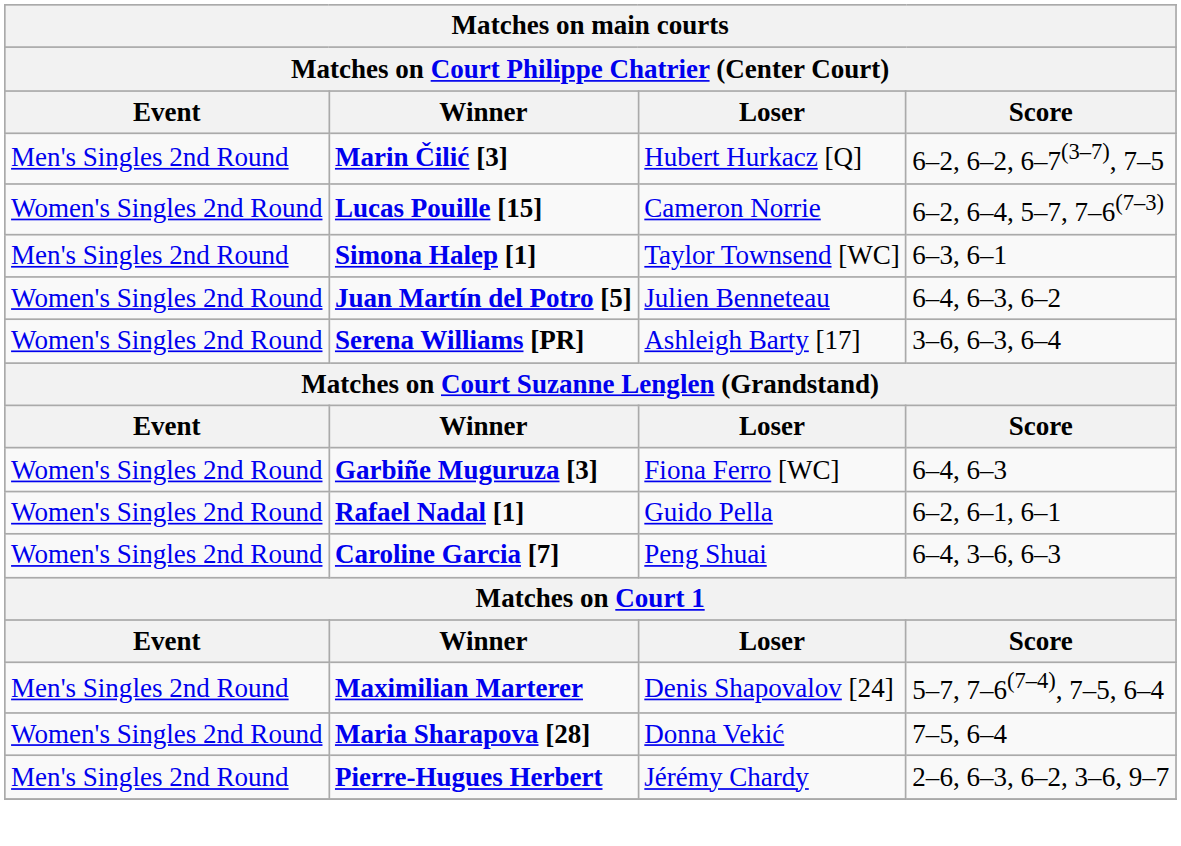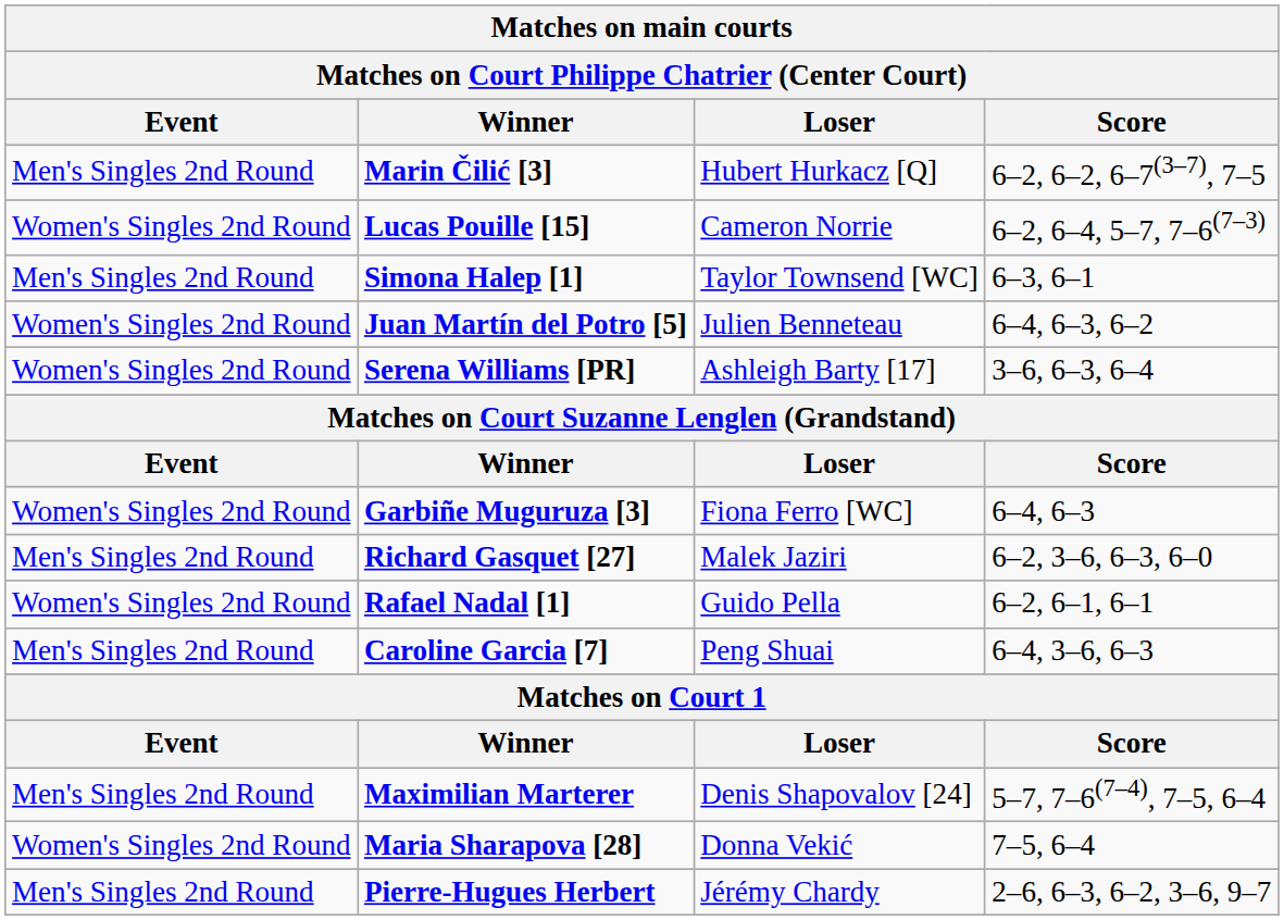 <table class="wikitable">
 <tr>
 <th colspan=4 style=white-space:nowrap>Matches on main courts</th>
 </tr>
 <tr>
 <th colspan=4><strong>Matches on <a href='#'>Court Philippe Chatrier</a> (Center Court)</strong></th>
 </tr>
 <tr>
 <th>Event</th>
 <th>Winner</th>
 <th>Loser</th>
 <th>Score</th>
 </tr>
 <tr>
 <td><a href='#'>Men's Singles 2nd Round</a></td>
 <td><strong> <a href='#'>Marin Čilić</a> [3]</strong></td>
 <td> <a href='#'>Hubert Hurkacz</a> [Q]</td>
 <td>6–2, 6–2, 6–7<sup>(3–7)</sup>, 7–5</td>
 </tr>
 <tr>
 <td><a href='#'>Women's Singles 2nd Round</a></td>
 <td><strong> <a href='#'>Lucas Pouille</a> [15]</strong></td>
 <td> <a href='#'>Cameron Norrie</a></td>
 <td>6–2, 6–4, 5–7, 7–6<sup>(7–3)</sup></td>
 </tr>
 <tr>
 <td><a href='#'>Men's Singles 2nd Round</a></td>
 <td><strong> <a href='#'>Simona Halep</a> [1]</strong></td>
 <td> <a href='#'>Taylor Townsend</a> [WC]</td>
 <td>6–3, 6–1</td>
 </tr>
 <tr>
 <td><a href='#'>Women's Singles 2nd Round</a></td>
 <td><strong> <a href='#'>Juan Martín del Potro</a> [5]</strong></td>
 <td> <a href='#'>Julien Benneteau</a></td>
 <td>6–4, 6–3, 6–2</td>
 </tr>
 <tr>
 <td><a href='#'>Women's Singles 2nd Round</a></td>
 <td><strong> <a href='#'>Serena Williams</a> [PR]</strong></td>
 <td> <a href='#'>Ashleigh Barty</a> [17]</td>
 <td>3–6, 6–3, 6–4</td>
 </tr>
 <tr>
 <th colspan=4><strong>Matches on <a href='#'>Court Suzanne Lenglen</a> (Grandstand)</strong></th>
 </tr>
 <tr>
 <th>Event</th>
 <th>Winner</th>
 <th>Loser</th>
 <th>Score</th>
 </tr>
 <tr>
 <td><a href='#'>Women's Singles 2nd Round</a></td>
 <td><strong> <a href='#'>Garbiñe Muguruza</a> [3]</strong></td>
 <td> <a href='#'>Fiona Ferro</a> [WC]</td>
 <td>6–4, 6–3</td>
 </tr>
 <tr>
+<td><a href='#'>Men's Singles 2nd Round</a></td>
+<td><strong> <a href='#'>Richard Gasquet</a> [27]</strong></td>
+<td> <a href='#'>Malek Jaziri</a></td>
+<td>6–2, 3–6, 6–3, 6–0</td>
+</tr>
+<tr>
 <td><a href='#'>Women's Singles 2nd Round</a></td>
 <td><strong> <a href='#'>Rafael Nadal</a> [1]</strong></td>
 <td> <a href='#'>Guido Pella</a></td>
 <td>6–2, 6–1, 6–1</td>
 </tr>
 <tr>
-<td><a href='#'>Women's Singles 2nd Round</a></td>
+<td><a href='#'>Men's Singles 2nd Round</a></td>
 <td><strong> <a href='#'>Caroline Garcia</a> [7]</strong></td>
 <td> <a href='#'>Peng Shuai</a></td>
 <td>6–4, 3–6, 6–3</td>
 </tr>
 <tr>
 <th colspan=4><strong>Matches on <a href='#'>Court 1</a></strong></th>
 </tr>
 <tr>
 <th>Event</th>
 <th>Winner</th>
 <th>Loser</th>
 <th>Score</th>
 </tr>
 <tr>
 <td><a href='#'>Men's Singles 2nd Round</a></td>
 <td><strong> <a href='#'>Maximilian Marterer</a></strong></td>
 <td> <a href='#'>Denis Shapovalov</a> [24]</td>
 <td>5–7, 7–6<sup>(7–4)</sup>, 7–5, 6–4</td>
 </tr>
 <tr>
 <td><a href='#'>Women's Singles 2nd Round</a></td>
 <td><strong> <a href='#'>Maria Sharapova</a> [28]</strong></td>
 <td> <a href='#'>Donna Vekić</a></td>
 <td>7–5, 6–4</td>
 </tr>
 <tr>
 <td><a href='#'>Men's Singles 2nd Round</a></td>
 <td><strong> <a href='#'>Pierre-Hugues Herbert</a></strong></td>
 <td> <a href='#'>Jérémy Chardy</a></td>
 <td>2–6, 6–3, 6–2, 3–6, 9–7</td>
 </tr>
 <tr>
 </tr>
 </table>
